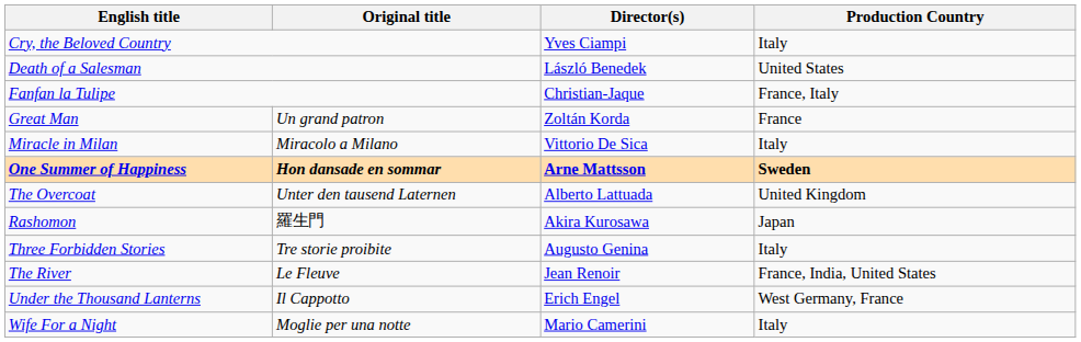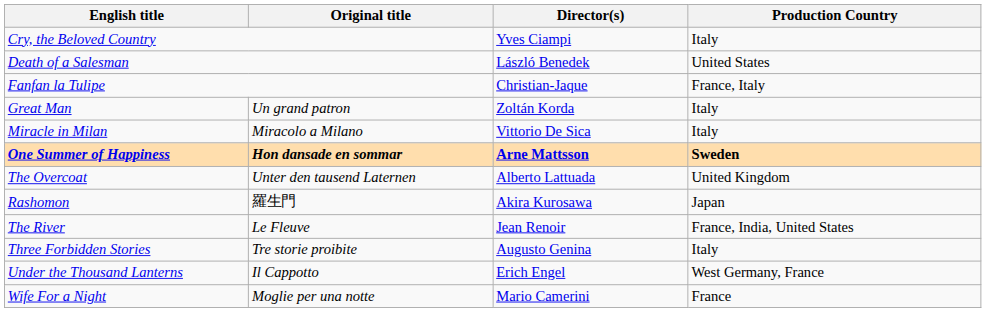 <table class="wikitable" width="85%" cellpadding="5">
 <tr>
 <th width="25%">English title</th>
 <th width="25%">Original title</th>
 <th width="20%">Director(s)</th>
 <th width="30%">Production Country</th>
 </tr>
 <tr>
 <td colspan="2"><em><a href='#'>Cry, the Beloved Country</a></em></td>
 <td><a href='#'>Yves Ciampi</a></td>
 <td>Italy</td>
 </tr>
 <tr>
 <td colspan="2"><em><a href='#'>Death of a Salesman</a></em></td>
 <td><a href='#'>László Benedek</a></td>
 <td>United States</td>
 </tr>
 <tr>
 <td colspan="2"><em><a href='#'>Fanfan la Tulipe</a></em></td>
 <td><a href='#'>Christian-Jaque</a></td>
 <td>France, Italy</td>
 </tr>
 <tr>
 <td><em><a href='#'>Great Man</a></em></td>
 <td><em>Un grand patron</em></td>
 <td><a href='#'>Zoltán Korda</a></td>
-<td>France</td>
+<td>Italy</td>
 </tr>
 <tr>
 <td><em><a href='#'>Miracle in Milan</a></em></td>
 <td><em>Miracolo a Milano</em></td>
 <td><a href='#'>Vittorio De Sica</a></td>
 <td>Italy</td>
 </tr>
 <tr style="background:#FFDEAD;">
 <td><strong><em><a href='#'>One Summer of Happiness</a></em></strong></td>
 <td><strong><em>Hon dansade en sommar</em></strong></td>
 <td><strong><a href='#'>Arne Mattsson</a></strong></td>
 <td><strong>Sweden</strong></td>
 </tr>
 <tr>
 <td><em><a href='#'>The Overcoat</a></em></td>
 <td><em>Unter den tausend Laternen</em></td>
 <td><a href='#'>Alberto Lattuada</a></td>
 <td>United Kingdom</td>
 </tr>
 <tr>
 <td><em><a href='#'>Rashomon</a></em></td>
 <td>羅生門</td>
 <td><a href='#'>Akira Kurosawa</a></td>
 <td>Japan</td>
 </tr>
 <tr>
+<td><em><a href='#'>The River</a></em></td>
+<td><em>Le Fleuve</em></td>
+<td><a href='#'>Jean Renoir</a></td>
+<td>France, India, United States</td>
+</tr>
+<tr>
 <td><em><a href='#'>Three Forbidden Stories</a></em></td>
 <td><em>Tre storie proibite</em></td>
 <td><a href='#'>Augusto Genina</a></td>
 <td>Italy</td>
-</tr>
-<tr>
-<td><em><a href='#'>The River</a></em></td>
-<td><em>Le Fleuve</em></td>
-<td><a href='#'>Jean Renoir</a></td>
-<td>France, India, United States</td>
 </tr>
 <tr>
 <td><em><a href='#'>Under the Thousand Lanterns</a></em></td>
 <td><em>Il Cappotto</em></td>
 <td><a href='#'>Erich Engel</a></td>
 <td>West Germany, France</td>
 </tr>
 <tr>
 <td><em><a href='#'>Wife For a Night</a></em></td>
 <td><em>Moglie per una notte</em></td>
 <td><a href='#'>Mario Camerini</a></td>
-<td>Italy</td>
+<td>France</td>
 </tr>
 </table>
